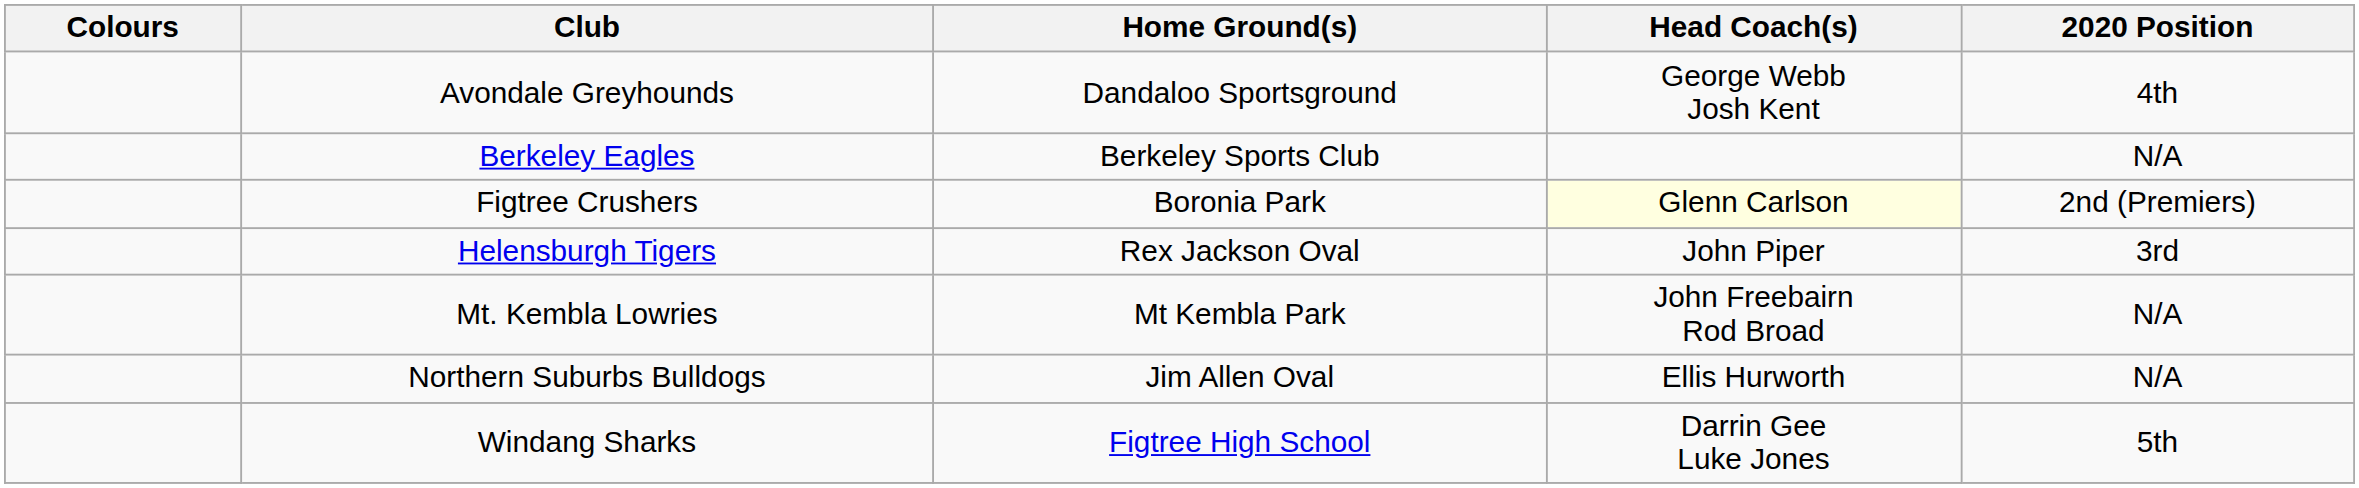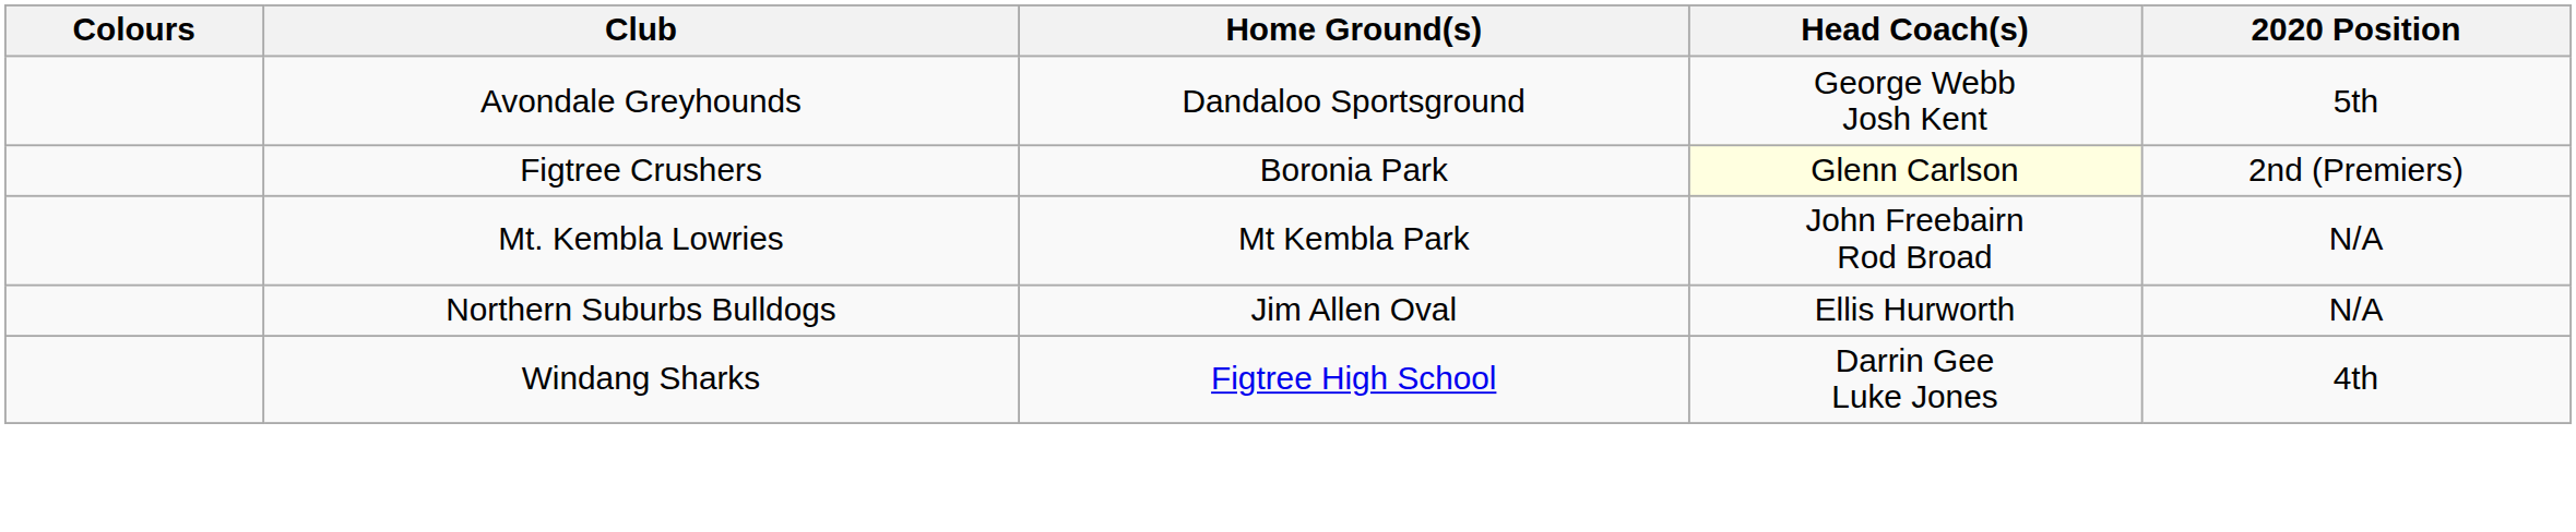 <table class="wikitable" style="width:100%; text-align:center;">
 <tr>
 <th>Colours</th>
 <th>Club</th>
 <th>Home Ground(s)</th>
 <th>Head Coach(s)</th>
 <th>2020 Position</th>
 </tr>
 <tr>
 <td></td>
 <td>Avondale Greyhounds</td>
 <td>Dandaloo Sportsground</td>
 <td>George Webb<br>Josh Kent</td>
-<td>4th</td>
-</tr>
-<tr>
-<td></td>
-<td><a href='#'>Berkeley Eagles</a></td>
-<td>Berkeley Sports Club</td>
-<td></td>
-<td>N/A</td>
+<td>5th</td>
 </tr>
 <tr>
 <td></td>
 <td>Figtree Crushers</td>
 <td>Boronia Park</td>
 <td style="background: lightyellow;">Glenn Carlson</td>
 <td>2nd (Premiers)</td>
-</tr>
-<tr>
-<td></td>
-<td><a href='#'>Helensburgh Tigers</a></td>
-<td>Rex Jackson Oval</td>
-<td>John Piper</td>
-<td>3rd</td>
 </tr>
 <tr>
 <td></td>
 <td>Mt. Kembla Lowries</td>
 <td>Mt Kembla Park</td>
 <td>John Freebairn<br>Rod Broad</td>
 <td>N/A</td>
 </tr>
 <tr>
 <td></td>
 <td>Northern Suburbs Bulldogs</td>
 <td>Jim Allen Oval</td>
 <td>Ellis Hurworth</td>
 <td>N/A</td>
 </tr>
 <tr>
 <td></td>
 <td>Windang Sharks</td>
 <td><a href='#'>Figtree High School</a></td>
 <td>Darrin Gee<br>Luke Jones</td>
-<td>5th</td>
+<td>4th</td>
 </tr>
 </table>
